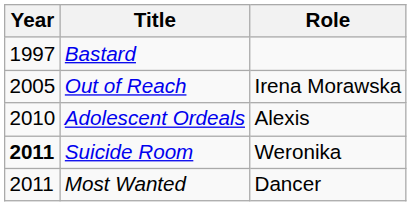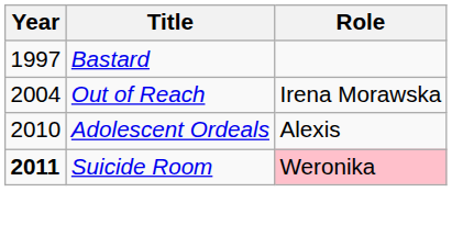 <table class="wikitable sortable">
 <tr>
 <th>Year</th>
 <th>Title</th>
 <th>Role</th>
 </tr>
 <tr>
 <td>1997</td>
 <td><em><a href='#'>Bastard</a></em></td>
 <td></td>
 </tr>
 <tr>
-<td>2005</td>
+<td>2004</td>
 <td><em><a href='#'>Out of Reach</a></em></td>
 <td>Irena Morawska</td>
 </tr>
 <tr>
 <td>2010</td>
 <td><em><a href='#'>Adolescent Ordeals</a></em></td>
 <td>Alexis</td>
 </tr>
 <tr>
 <td><strong>2011</strong></td>
 <td><em><a href='#'>Suicide Room</a></em></td>
-<td>Weronika</td>
-</tr>
-<tr>
-<td>2011</td>
-<td><em>Most Wanted</em></td>
-<td>Dancer</td>
+<td style="background: pink;">Weronika</td>
 </tr>
 </table>
